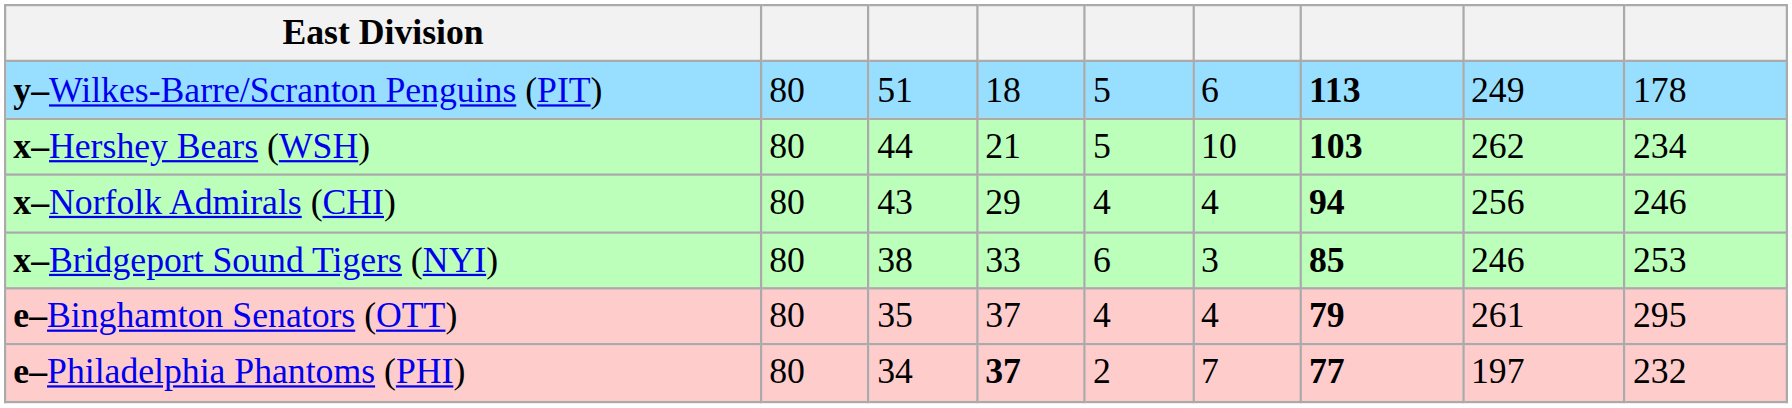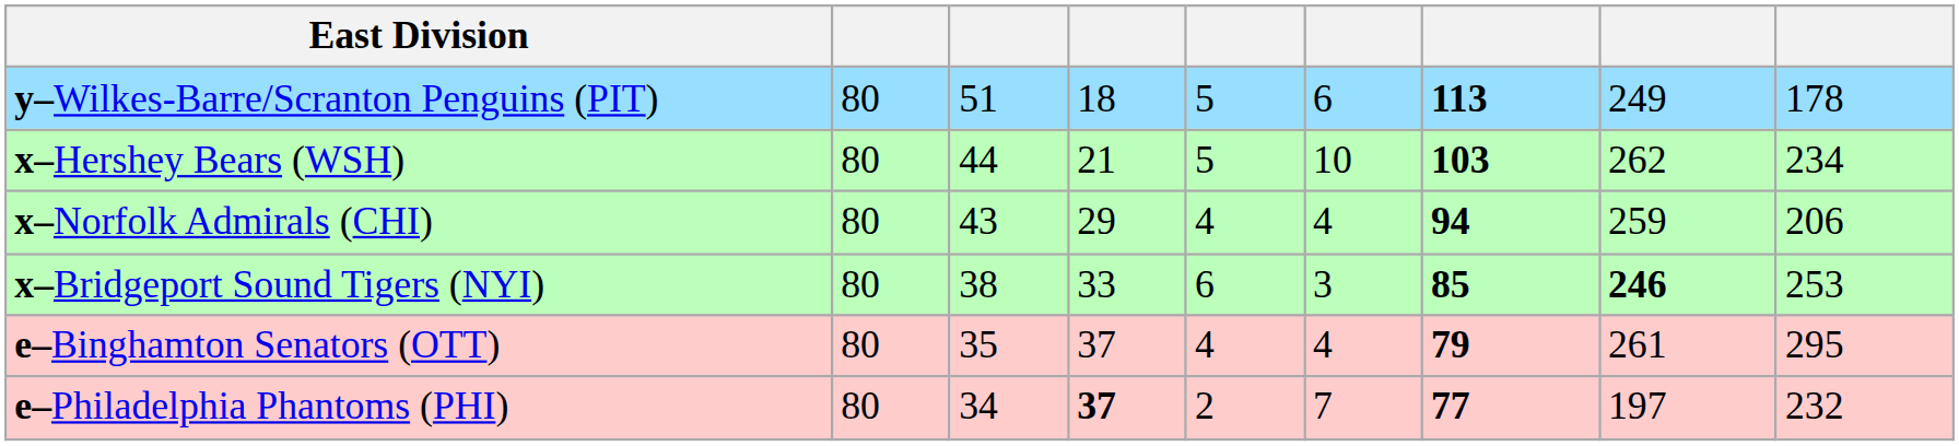 <table class="wikitable" style="width:50em">
 <tr>
 <th width="35%">East Division</th>
 <th width="5%"></th>
 <th width="5%"></th>
 <th width="5%"></th>
 <th width="5%"></th>
 <th width="5%"></th>
 <th width="7.5%"></th>
 <th width="7.5%"></th>
 <th width="7.5%"></th>
 </tr>
 <tr bgcolor="#97DEFF">
 <td><strong>y–</strong><a href='#'>Wilkes-Barre/Scranton Penguins</a> (<a href='#'>PIT</a>)</td>
 <td>80</td>
 <td>51</td>
 <td>18</td>
 <td>5</td>
 <td>6</td>
 <td><strong>113</strong></td>
 <td>249</td>
 <td>178</td>
 </tr>
 <tr bgcolor="#bbffbb">
 <td><strong>x–</strong><a href='#'>Hershey Bears</a> (<a href='#'>WSH</a>)</td>
 <td>80</td>
 <td>44</td>
 <td>21</td>
 <td>5</td>
 <td>10</td>
 <td><strong>103</strong></td>
 <td>262</td>
 <td>234</td>
 </tr>
 <tr bgcolor="#bbffbb">
 <td><strong>x–</strong><a href='#'>Norfolk Admirals</a> (<a href='#'>CHI</a>)</td>
 <td>80</td>
 <td>43</td>
 <td>29</td>
 <td>4</td>
 <td>4</td>
 <td><strong>94</strong></td>
-<td>256</td>
-<td>246</td>
+<td>259</td>
+<td>206</td>
 </tr>
 <tr bgcolor="#bbffbb">
 <td><strong>x–</strong><a href='#'>Bridgeport Sound Tigers</a> (<a href='#'>NYI</a>)</td>
 <td>80</td>
 <td>38</td>
 <td>33</td>
 <td>6</td>
 <td>3</td>
 <td><strong>85</strong></td>
-<td>246</td>
+<td><strong>246</strong></td>
 <td>253</td>
 </tr>
 <tr bgcolor=#ffcccc>
 <td><strong>e–</strong><a href='#'>Binghamton Senators</a> (<a href='#'>OTT</a>)</td>
 <td>80</td>
 <td>35</td>
 <td>37</td>
 <td>4</td>
 <td>4</td>
 <td><strong>79</strong></td>
 <td>261</td>
 <td>295</td>
 </tr>
 <tr bgcolor=#ffcccc>
 <td><strong>e–</strong><a href='#'>Philadelphia Phantoms</a> (<a href='#'>PHI</a>)</td>
 <td>80</td>
 <td>34</td>
 <td><strong>37</strong></td>
 <td>2</td>
 <td>7</td>
 <td><strong>77</strong></td>
 <td>197</td>
 <td>232</td>
 </tr>
 </table>
